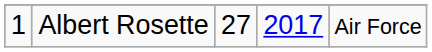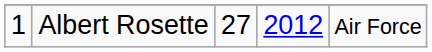 <table class="wikitable">
 <tr>
 </tr>
 <tr>
 <td>1</td>
 <td>Albert Rosette</td>
 <td>27</td>
-<td><a href='#'>2017</a></td>
+<td><a href='#'>2012</a></td>
 <td style="font-size:80%;">Air Force</td>
 </tr>
 </table>
